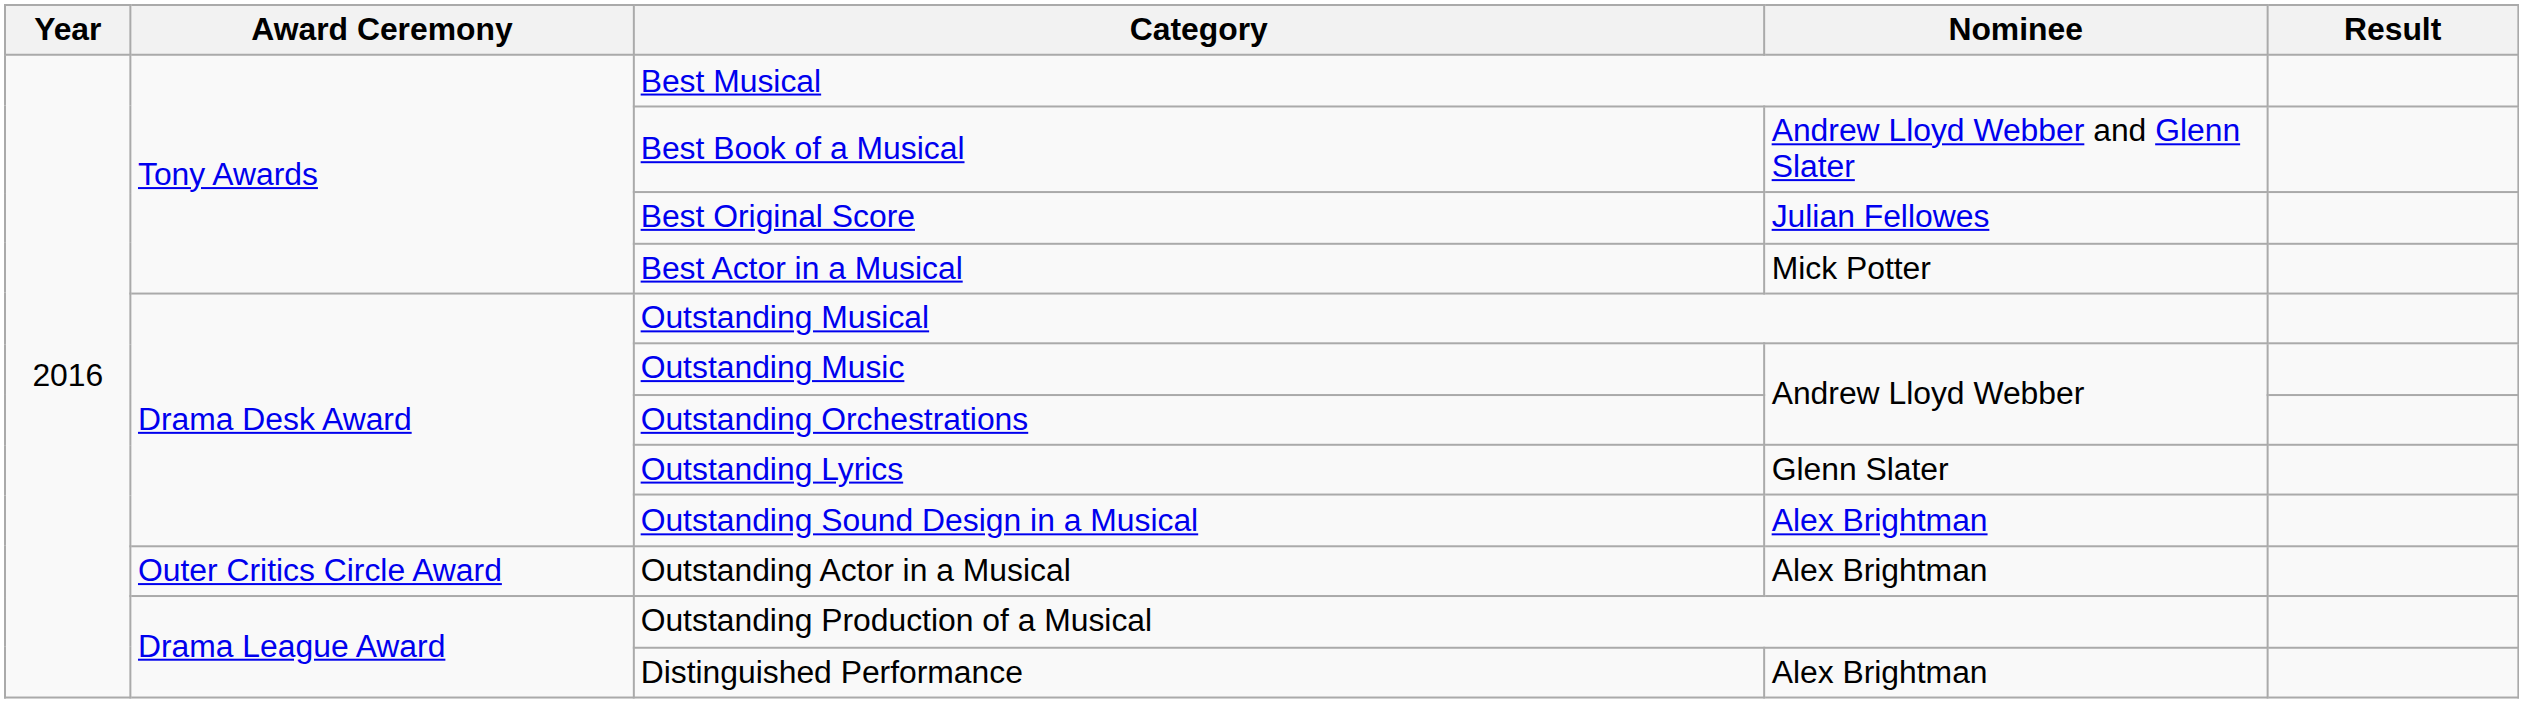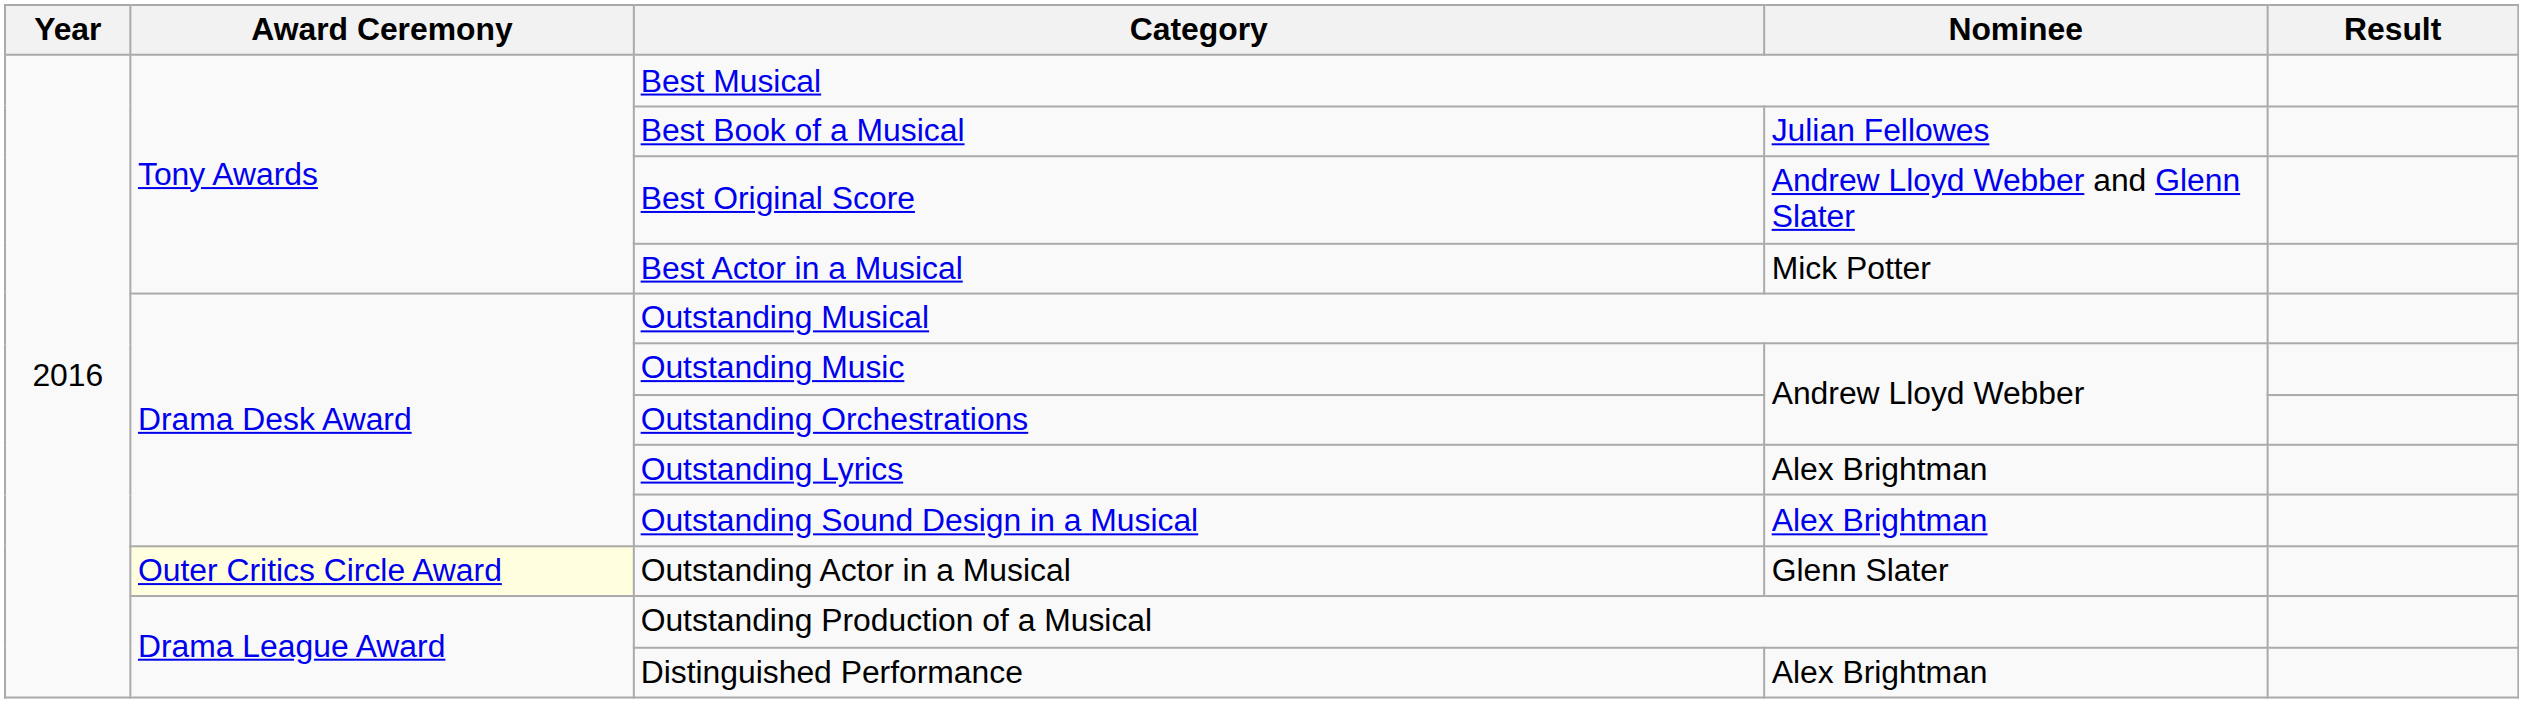 <table class="wikitable" style="width:100%;">
 <tr>
 <th style="width:5%;">Year</th>
 <th style="width:20%;">Award Ceremony</th>
 <th style="width:45%;">Category</th>
 <th style="width:20%;">Nominee</th>
 <th style="width:10%;">Result</th>
 </tr>
 <tr>
 <td rowspan="12" style="text-align:center;">2016</td>
 <td rowspan="4"><a href='#'>Tony Awards</a></td>
 <td colspan="2"><a href='#'>Best Musical</a></td>
 <td></td>
 </tr>
 <tr>
 <td><a href='#'>Best Book of a Musical</a></td>
-<td><a href='#'>Andrew Lloyd Webber</a> and <a href='#'>Glenn Slater</a></td>
+<td><a href='#'>Julian Fellowes</a></td>
 <td></td>
 </tr>
 <tr>
 <td><a href='#'>Best Original Score</a></td>
-<td><a href='#'>Julian Fellowes</a></td>
+<td><a href='#'>Andrew Lloyd Webber</a> and <a href='#'>Glenn Slater</a></td>
 <td></td>
 </tr>
 <tr>
 <td><a href='#'>Best Actor in a Musical</a></td>
 <td>Mick Potter</td>
 <td></td>
 </tr>
 <tr>
 <td rowspan="5"><a href='#'>Drama Desk Award</a></td>
 <td colspan="2"><a href='#'>Outstanding Musical</a></td>
 <td></td>
 </tr>
 <tr>
 <td><a href='#'>Outstanding Music</a></td>
 <td rowspan="2">Andrew Lloyd Webber</td>
 <td></td>
 </tr>
 <tr>
 <td><a href='#'>Outstanding Orchestrations</a></td>
 <td></td>
 </tr>
 <tr>
 <td><a href='#'>Outstanding Lyrics</a></td>
-<td>Glenn Slater</td>
+<td>Alex Brightman</td>
 <td></td>
 </tr>
 <tr>
 <td><a href='#'>Outstanding Sound Design in a Musical</a></td>
 <td><a href='#'>Alex Brightman</a></td>
 <td></td>
 </tr>
 <tr>
-<td><a href='#'>Outer Critics Circle Award</a></td>
+<td style="background: lightyellow;"><a href='#'>Outer Critics Circle Award</a></td>
 <td>Outstanding Actor in a Musical</td>
-<td>Alex Brightman</td>
+<td>Glenn Slater</td>
 <td></td>
 </tr>
 <tr>
 <td rowspan="2"><a href='#'>Drama League Award</a></td>
 <td colspan="2">Outstanding Production of a Musical</td>
 <td></td>
 </tr>
 <tr>
 <td>Distinguished Performance</td>
 <td>Alex Brightman</td>
 <td></td>
 </tr>
 </table>
